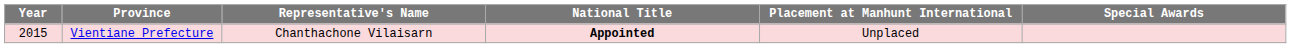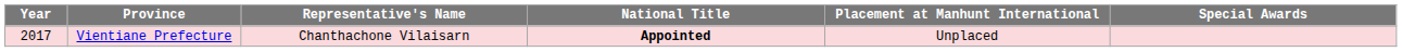 <table class="wikitable " style="font-size: 89%; text-align:center">
 <tr>
 <th width="50" style="background-color:#787878;color:#FFFFFF;">Year</th>
 <th width="150" style="background-color:#787878;color:#FFFFFF;">Province</th>
 <th width="250" style="background-color:#787878;color:#FFFFFF;">Representative's Name</th>
 <th width="260" style="background-color:#787878;color:#FFFFFF;">National Title</th>
 <th width="250" style="background-color:#787878;color:#FFFFFF;">Placement at Manhunt International</th>
 <th width="250" style="background-color:#787878;color:#FFFFFF;">Special Awards</th>
 </tr>
 <tr style="background-color:#FADADD;">
-<td>2015</td>
+<td>2017</td>
 <td><a href='#'>Vientiane Prefecture</a></td>
 <td>Chanthachone Vilaisarn</td>
 <td><strong>Appointed</strong></td>
 <td>Unplaced</td>
 <td style="background:;"></td>
 </tr>
 </table>
